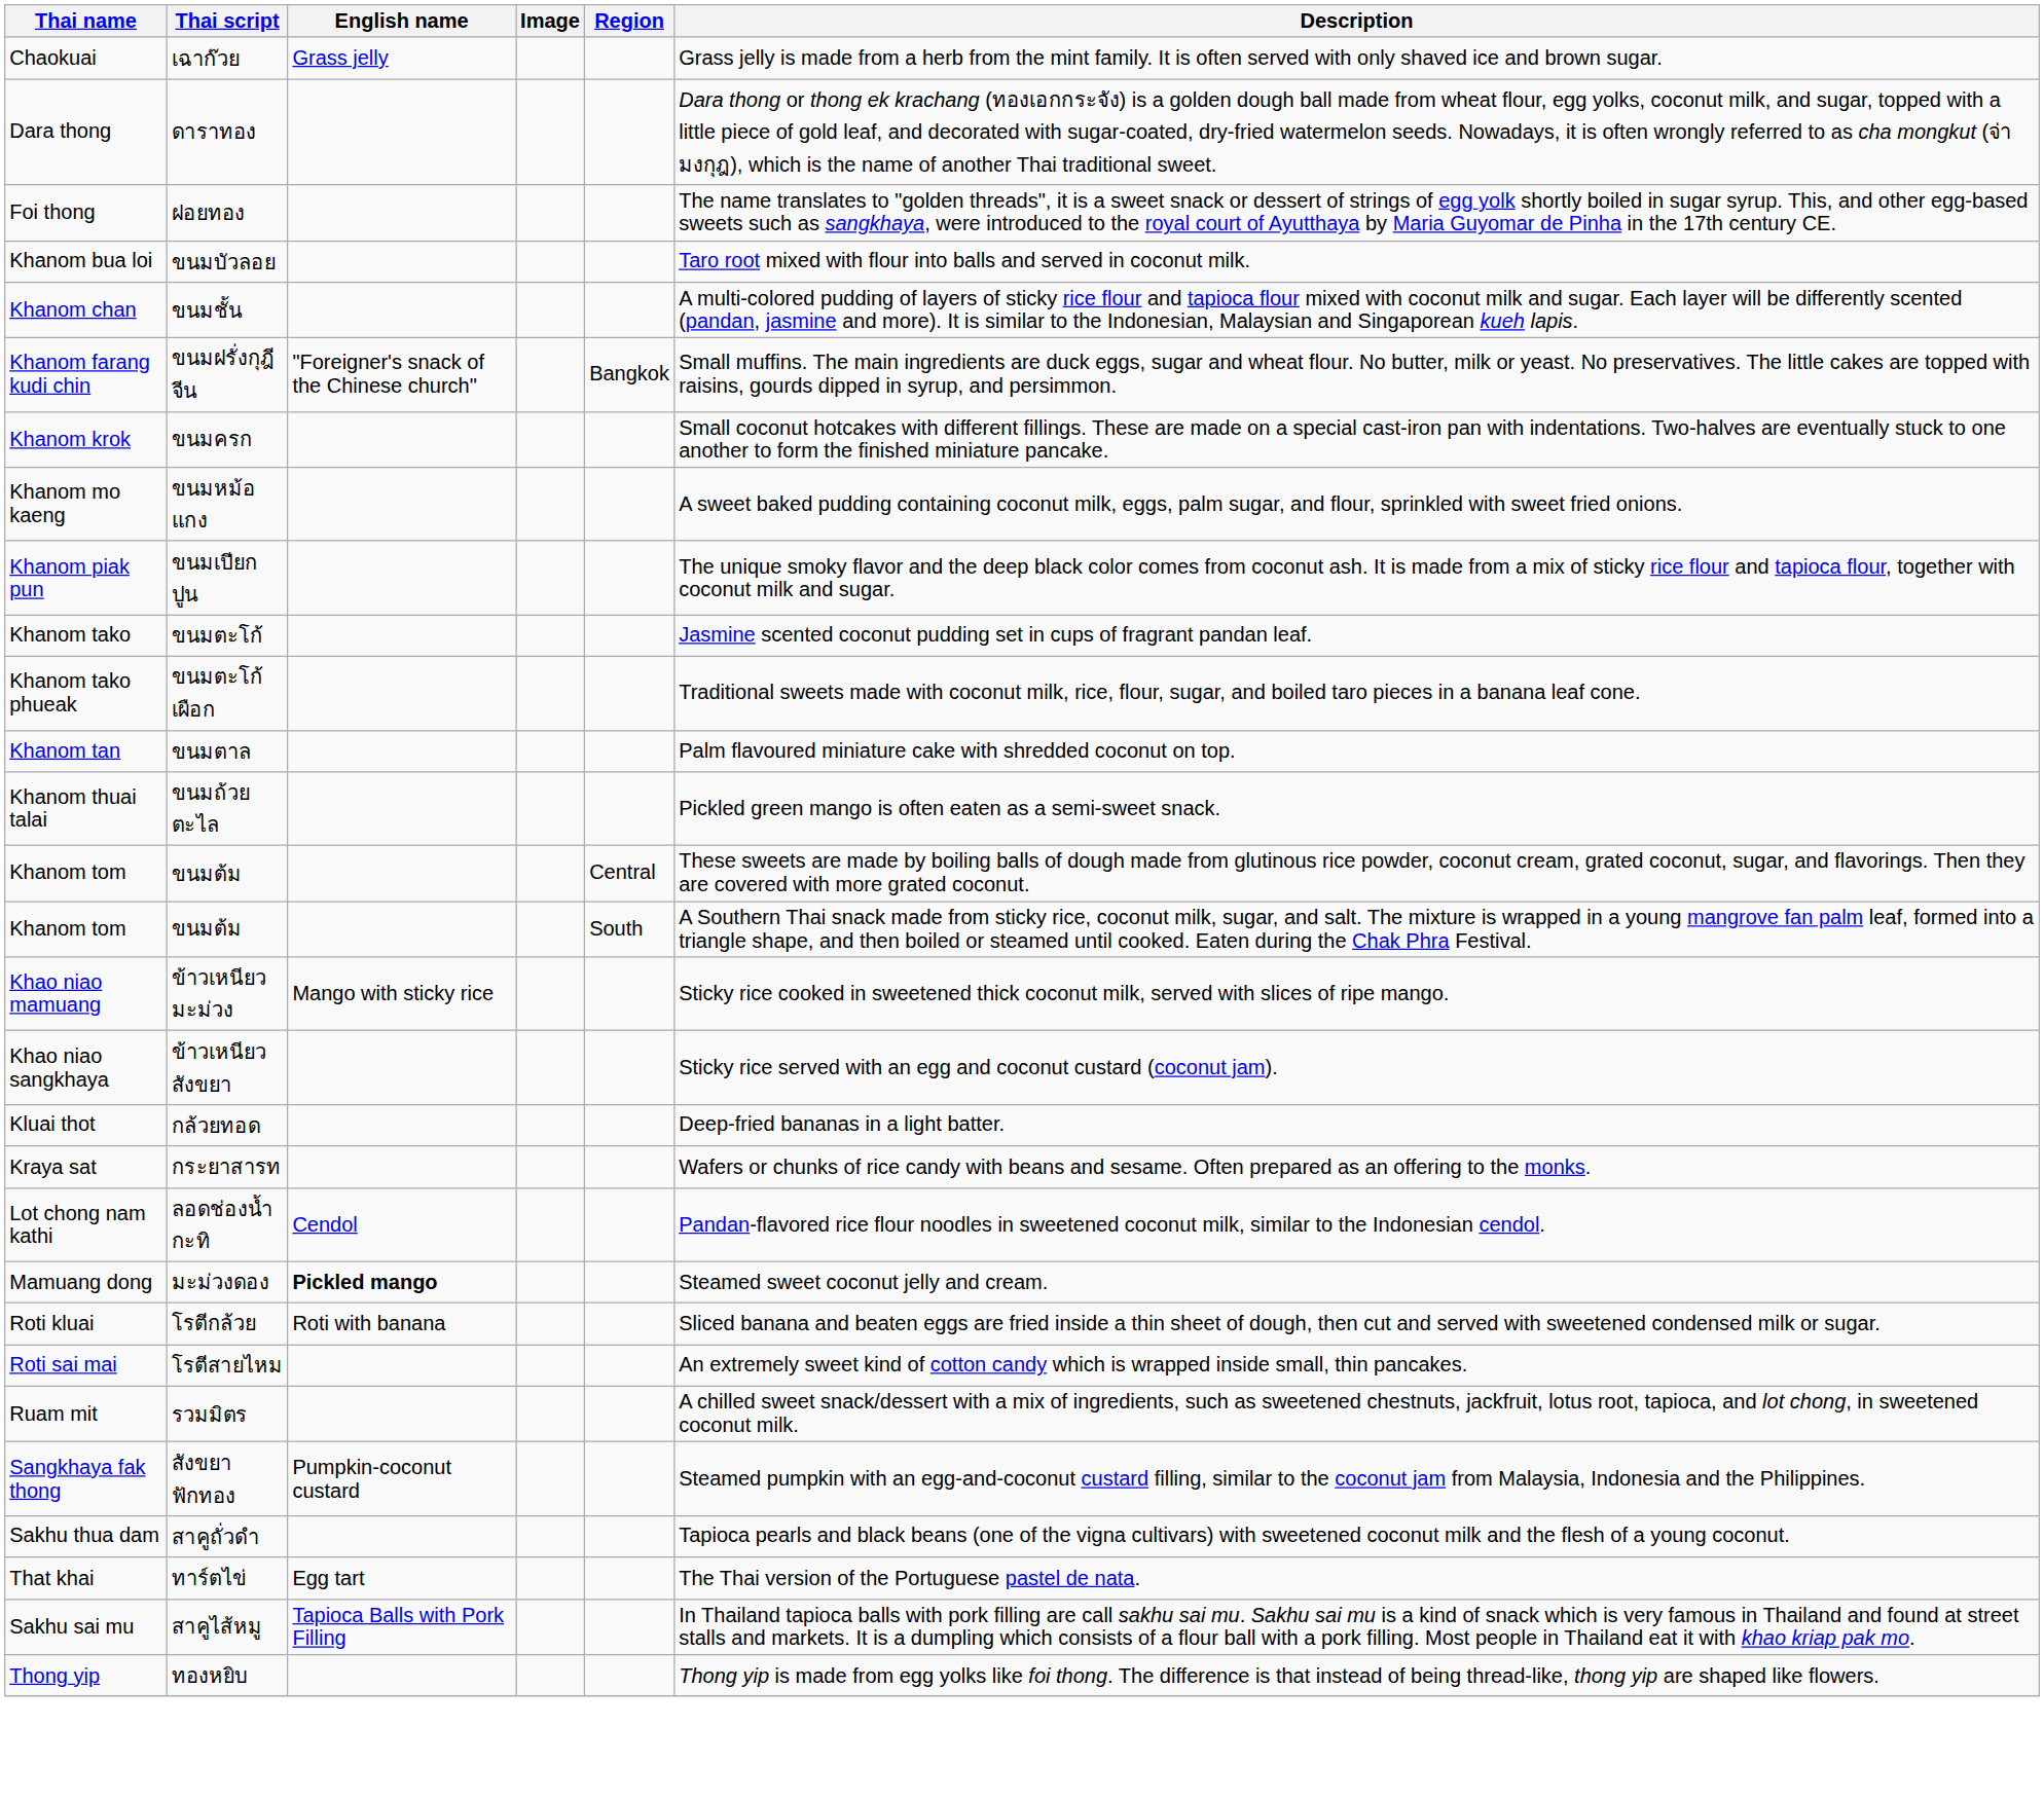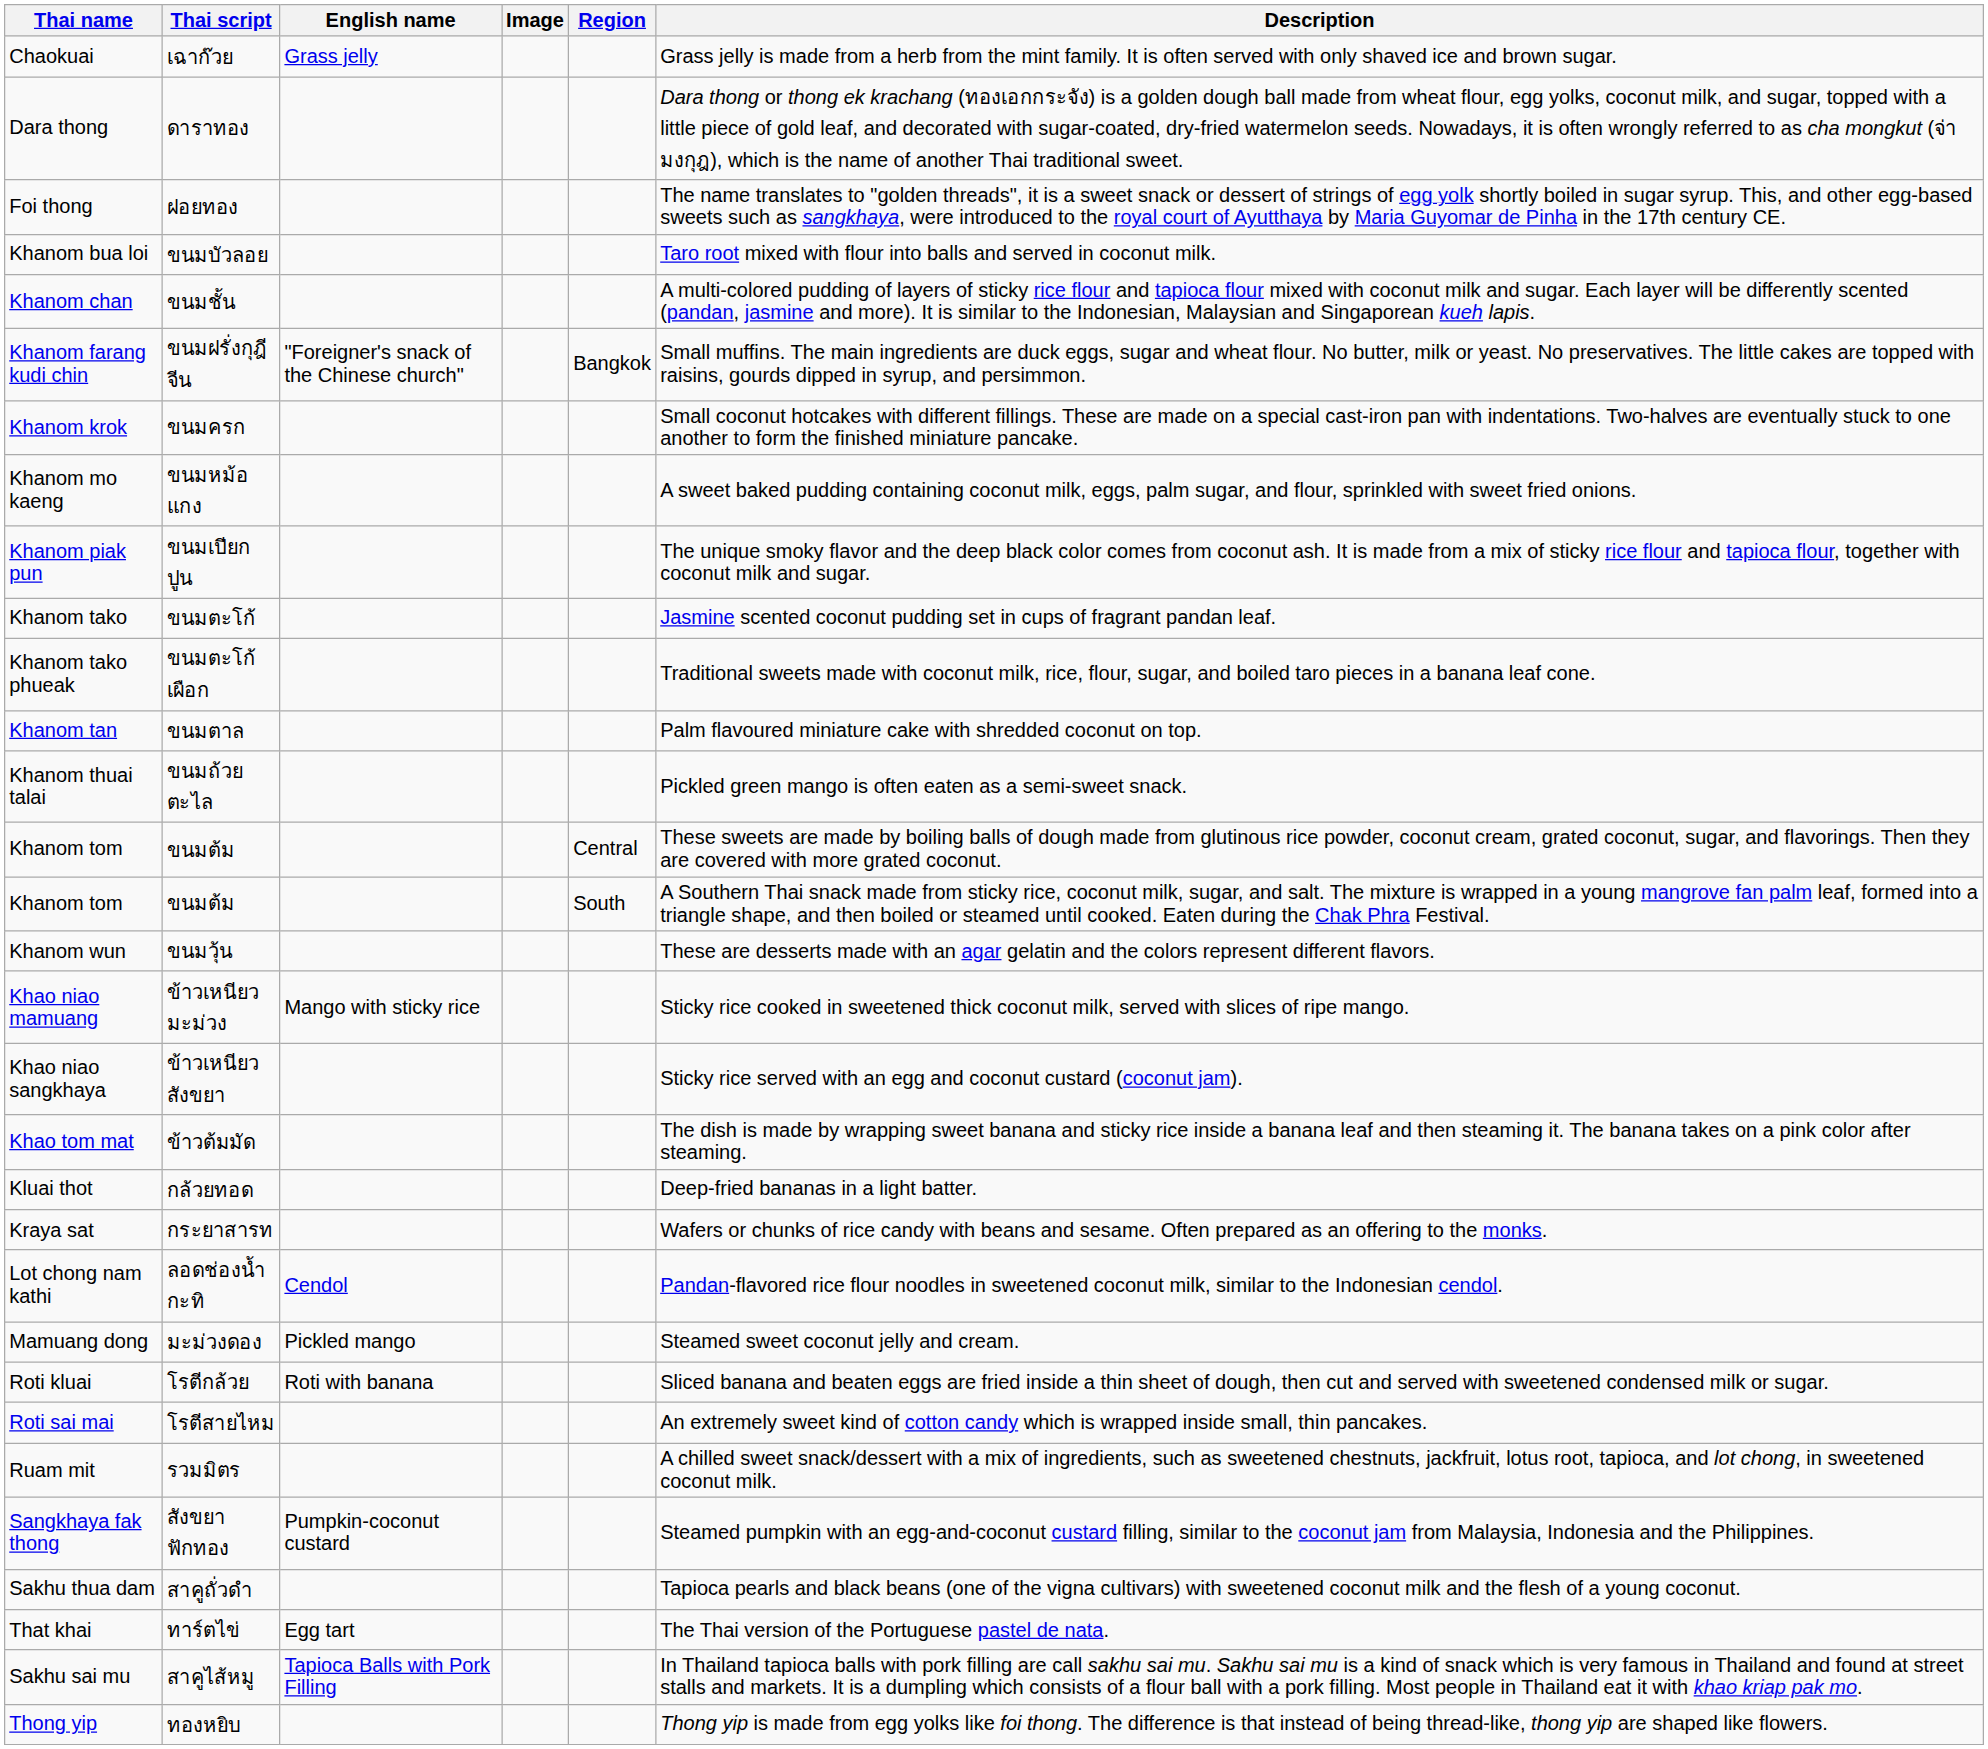 <table class="wikitable sortable" style="width:100%;">
 <tr>
 <th><a href='#'>Thai name</a></th>
 <th><a href='#'>Thai script</a></th>
 <th>English name</th>
 <th>Image</th>
 <th><a href='#'>Region</a></th>
 <th>Description</th>
 </tr>
 <tr>
 <td>Chaokuai</td>
 <td>เฉาก๊วย</td>
 <td><a href='#'>Grass jelly</a></td>
 <td></td>
 <td></td>
 <td>Grass jelly is made from a herb from the mint family. It is often served with only shaved ice and brown sugar.</td>
 </tr>
 <tr>
 <td>Dara thong</td>
 <td>ดาราทอง</td>
 <td></td>
 <td></td>
 <td></td>
 <td><em>Dara thong</em> or <em>thong ek krachang</em> (ทองเอกกระจัง) is a golden dough ball made from wheat flour, egg yolks, coconut milk, and sugar, topped with a little piece of gold leaf, and decorated with sugar-coated, dry-fried watermelon seeds. Nowadays, it is often wrongly referred to as <em>cha mongkut</em> (จ่ามงกุฎ), which is the name of another Thai traditional sweet.</td>
 </tr>
 <tr>
 <td>Foi thong</td>
 <td>ฝอยทอง</td>
 <td></td>
 <td></td>
 <td></td>
 <td>The name translates to "golden threads", it is a sweet snack or dessert of strings of <a href='#'>egg yolk</a> shortly boiled in sugar syrup. This, and other egg-based sweets such as <a href='#'><em>sangkhaya</em></a>, were introduced to the <a href='#'>royal court of Ayutthaya</a> by <a href='#'>Maria Guyomar de Pinha</a> in the 17th century CE.</td>
 </tr>
 <tr>
 <td>Khanom bua loi</td>
 <td>ขนมบัวลอย</td>
 <td></td>
 <td></td>
 <td></td>
 <td><a href='#'>Taro root</a> mixed with flour into balls and served in coconut milk.</td>
 </tr>
 <tr>
 <td><a href='#'>Khanom chan</a></td>
 <td>ขนมชั้น</td>
 <td></td>
 <td></td>
 <td></td>
 <td>A multi-colored pudding of layers of sticky <a href='#'>rice flour</a> and <a href='#'>tapioca flour</a> mixed with coconut milk and sugar. Each layer will be differently scented (<a href='#'>pandan</a>, <a href='#'>jasmine</a> and more). It is similar to the Indonesian, Malaysian and Singaporean <em><a href='#'>kueh</a> lapis</em>.</td>
 </tr>
 <tr>
 <td><a href='#'>Khanom farang kudi chin</a></td>
 <td>ขนมฝรั่งกุฎีจีน</td>
 <td>"Foreigner's snack of the Chinese church"</td>
 <td></td>
 <td>Bangkok</td>
 <td>Small muffins. The main ingredients are duck eggs, sugar and wheat flour. No butter, milk or yeast. No preservatives. The little cakes are topped with raisins, gourds dipped in syrup, and persimmon.</td>
 </tr>
 <tr>
 <td><a href='#'>Khanom krok</a></td>
 <td>ขนมครก</td>
 <td></td>
 <td></td>
 <td></td>
 <td>Small coconut hotcakes with different fillings. These are made on a special cast-iron pan with indentations. Two-halves are eventually stuck to one another to form the finished miniature pancake.</td>
 </tr>
 <tr>
 <td>Khanom mo kaeng</td>
 <td>ขนมหม้อแกง</td>
 <td></td>
 <td></td>
 <td></td>
 <td>A sweet baked pudding containing coconut milk, eggs, palm sugar, and flour, sprinkled with sweet fried onions.</td>
 </tr>
 <tr>
 <td><a href='#'>Khanom piak pun</a></td>
 <td>ขนมเปียกปูน</td>
 <td></td>
 <td></td>
 <td></td>
 <td>The unique smoky flavor and the deep black color comes from coconut ash. It is made from a mix of sticky <a href='#'>rice flour</a> and <a href='#'>tapioca flour</a>, together with coconut milk and sugar.</td>
 </tr>
 <tr>
 <td>Khanom tako</td>
 <td>ขนมตะโก้</td>
 <td></td>
 <td></td>
 <td></td>
 <td><a href='#'>Jasmine</a> scented coconut pudding set in cups of fragrant pandan leaf.</td>
 </tr>
 <tr>
 <td>Khanom tako phueak</td>
 <td>ขนมตะโก้เผือก</td>
 <td></td>
 <td></td>
 <td></td>
 <td>Traditional sweets made with coconut milk, rice, flour, sugar, and boiled taro pieces in a banana leaf cone.</td>
 </tr>
 <tr>
 <td><a href='#'>Khanom tan</a></td>
 <td>ขนมตาล</td>
 <td></td>
 <td></td>
 <td></td>
 <td>Palm flavoured miniature cake with shredded coconut on top.</td>
 </tr>
 <tr>
 <td>Khanom thuai talai</td>
 <td>ขนมถ้วยตะไล</td>
 <td></td>
 <td></td>
 <td></td>
 <td>Pickled green mango is often eaten as a semi-sweet snack.</td>
 </tr>
 <tr>
 <td>Khanom tom</td>
 <td>ขนมต้ม</td>
 <td></td>
 <td></td>
 <td> Central</td>
 <td>These sweets are made by boiling balls of dough made from glutinous rice powder, coconut cream, grated coconut, sugar, and flavorings. Then they are covered with more grated coconut.</td>
 </tr>
 <tr>
 <td>Khanom tom</td>
 <td>ขนมต้ม</td>
 <td></td>
 <td></td>
 <td> South</td>
 <td>A Southern Thai snack made from sticky rice, coconut milk, sugar, and salt. The mixture is wrapped in a young <a href='#'>mangrove fan palm</a> leaf, formed into a triangle shape, and then boiled or steamed until cooked. Eaten during the <a href='#'>Chak Phra</a> Festival.</td>
 </tr>
 <tr>
+<td>Khanom wun</td>
+<td>ขนมวุ้น</td>
+<td></td>
+<td></td>
+<td></td>
+<td>These are desserts made with an <a href='#'>agar</a> gelatin and the colors represent different flavors.</td>
+</tr>
+<tr>
 <td><a href='#'>Khao niao mamuang</a></td>
 <td>ข้าวเหนียวมะม่วง</td>
 <td>Mango with sticky rice</td>
 <td></td>
 <td></td>
 <td>Sticky rice cooked in sweetened thick coconut milk, served with slices of ripe mango.</td>
 </tr>
 <tr>
 <td>Khao niao sangkhaya</td>
 <td>ข้าวเหนียวสังขยา</td>
 <td></td>
 <td></td>
 <td></td>
 <td>Sticky rice served with an egg and coconut custard (<a href='#'>coconut jam</a>).</td>
+</tr>
+<tr>
+<td><a href='#'>Khao tom mat</a></td>
+<td>ข้าวต้มมัด</td>
+<td></td>
+<td></td>
+<td></td>
+<td>The dish is made by wrapping sweet banana and sticky rice inside a banana leaf and then steaming it. The banana takes on a pink color after steaming.</td>
 </tr>
 <tr>
 <td>Kluai thot</td>
 <td>กล้วยทอด</td>
 <td></td>
 <td></td>
 <td></td>
 <td>Deep-fried bananas in a light batter.</td>
 </tr>
 <tr>
 <td>Kraya sat</td>
 <td>กระยาสารท</td>
 <td></td>
 <td></td>
 <td></td>
 <td>Wafers or chunks of rice candy with beans and sesame. Often prepared as an offering to the <a href='#'>monks</a>.</td>
 </tr>
 <tr>
 <td>Lot chong nam kathi</td>
 <td>ลอดช่องน้ำกะทิ</td>
 <td><a href='#'>Cendol</a></td>
 <td></td>
 <td></td>
 <td><a href='#'>Pandan</a>-flavored rice flour noodles in sweetened coconut milk, similar to the Indonesian <a href='#'>cendol</a>.</td>
 </tr>
 <tr>
 <td>Mamuang dong</td>
 <td>มะม่วงดอง</td>
-<td><strong>Pickled mango</strong></td>
+<td>Pickled mango</td>
 <td></td>
 <td></td>
 <td>Steamed sweet coconut jelly and cream.</td>
 </tr>
 <tr>
 <td>Roti kluai</td>
 <td>โรตีกล้วย</td>
 <td>Roti with banana</td>
 <td></td>
 <td></td>
 <td>Sliced banana and beaten eggs are fried inside a thin sheet of dough, then cut and served with sweetened condensed milk or sugar.</td>
 </tr>
 <tr>
 <td><a href='#'>Roti sai mai</a></td>
 <td>โรตีสายไหม</td>
 <td></td>
 <td></td>
 <td></td>
 <td>An extremely sweet kind of <a href='#'>cotton candy</a> which is wrapped inside small, thin pancakes.</td>
 </tr>
 <tr>
 <td>Ruam mit</td>
 <td>รวมมิตร</td>
 <td></td>
 <td></td>
 <td></td>
 <td>A chilled sweet snack/dessert with a mix of ingredients, such as sweetened chestnuts, jackfruit, lotus root, tapioca, and <em>lot chong</em>, in sweetened coconut milk.</td>
 </tr>
 <tr>
 <td><a href='#'>Sangkhaya fak thong</a></td>
 <td>สังขยาฟักทอง</td>
 <td>Pumpkin-coconut custard</td>
 <td></td>
 <td></td>
 <td>Steamed pumpkin with an egg-and-coconut <a href='#'>custard</a> filling, similar to the <a href='#'>coconut jam</a> from Malaysia, Indonesia and the Philippines.</td>
 </tr>
 <tr>
 <td>Sakhu thua dam</td>
 <td>สาคูถั่วดำ</td>
 <td></td>
 <td></td>
 <td></td>
 <td>Tapioca pearls and black beans (one of the vigna cultivars) with sweetened coconut milk and the flesh of a young coconut.</td>
 </tr>
 <tr>
 <td>That khai</td>
 <td>ทาร์ตไข่</td>
 <td>Egg tart</td>
 <td></td>
 <td></td>
 <td>The Thai version of the Portuguese <a href='#'>pastel de nata</a>.</td>
 </tr>
 <tr>
 <td>Sakhu sai mu</td>
 <td>สาคูไส้หมู</td>
 <td><a href='#'>Tapioca Balls with Pork Filling</a></td>
 <td></td>
 <td></td>
 <td>In Thailand tapioca balls with pork filling are call <em>sakhu sai mu</em>. <em>Sakhu sai mu</em> is a kind of snack which is very famous in Thailand and found at street stalls and markets. It is a dumpling which consists of a flour ball with a pork filling. Most people in Thailand eat it with <em><a href='#'>khao kriap pak mo</a></em>.</td>
 </tr>
 <tr>
 <td><a href='#'>Thong yip</a></td>
 <td>ทองหยิบ</td>
 <td></td>
 <td></td>
 <td></td>
 <td><em>Thong yip</em> is made from egg yolks like <em>foi thong</em>. The difference is that instead of being thread-like, <em>thong yip</em> are shaped like flowers.</td>
 </tr>
 <tr>
 </tr>
 </table>
